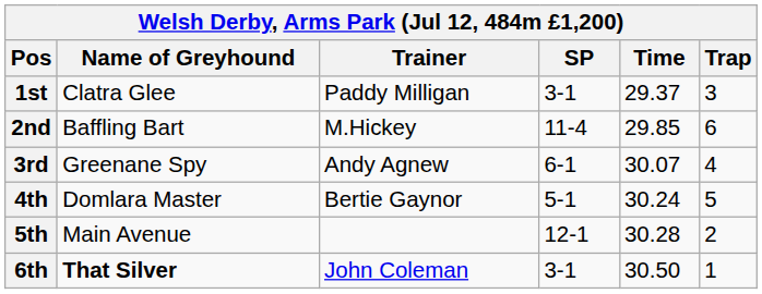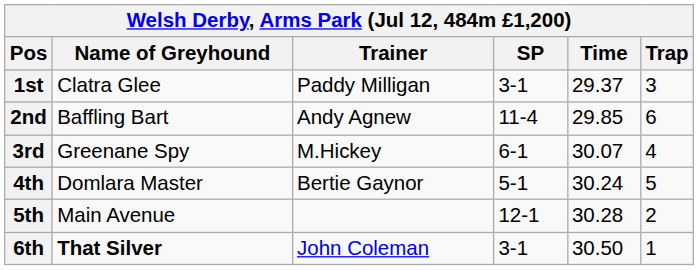 <table class="wikitable">
 <tr>
 <th colspan="6"><a href='#'>Welsh Derby</a>, <a href='#'>Arms Park</a> (Jul 12, 484m £1,200)</th>
 </tr>
 <tr>
 <th width=30>Pos</th>
 <th width=180>Name of Greyhound</th>
 <th width=150>Trainer</th>
 <th width=50>SP</th>
 <th width=50>Time</th>
 <th width=30>Trap</th>
 </tr>
 <tr>
 <th>1st</th>
 <td>Clatra Glee</td>
 <td>Paddy Milligan</td>
 <td>3-1</td>
 <td>29.37</td>
 <td>3</td>
 </tr>
 <tr>
 <th>2nd</th>
 <td>Baffling Bart</td>
-<td>M.Hickey</td>
+<td>Andy Agnew</td>
 <td>11-4</td>
 <td>29.85</td>
 <td>6</td>
 </tr>
 <tr>
 <th>3rd</th>
 <td>Greenane Spy</td>
-<td>Andy Agnew</td>
+<td>M.Hickey</td>
 <td>6-1</td>
 <td>30.07</td>
 <td>4</td>
 </tr>
 <tr>
 <th>4th</th>
 <td>Domlara Master</td>
 <td>Bertie Gaynor</td>
 <td>5-1</td>
 <td>30.24</td>
 <td>5</td>
 </tr>
 <tr>
 <th>5th</th>
 <td>Main Avenue</td>
 <td></td>
 <td>12-1</td>
 <td>30.28</td>
 <td>2</td>
 </tr>
 <tr>
 <th>6th</th>
 <td><strong>That Silver</strong></td>
 <td><a href='#'>John Coleman</a></td>
 <td>3-1</td>
 <td>30.50</td>
 <td>1</td>
 </tr>
 </table>
